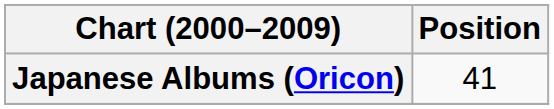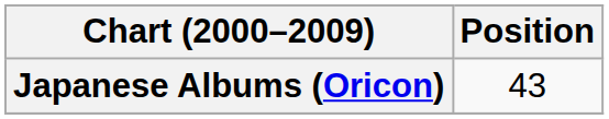 <table class="wikitable plainrowheaders">
 <tr>
 <th>Chart (2000–2009)</th>
 <th>Position</th>
 </tr>
 <tr>
 <th scope="row">Japanese Albums (<a href='#'>Oricon</a>)</th>
-<td style="text-align:center;">41</td>
+<td style="text-align:center;">43</td>
 </tr>
 <tr>
 </tr>
 </table>
